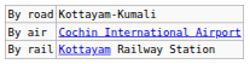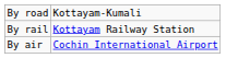 <table class="wikitable">
 <tr>
 <td>By road</td>
 <td>Kottayam-Kumali</td>
 </tr>
 <tr>
+<td>By rail</td>
+<td><a href='#'>Kottayam</a> Railway Station</td>
+</tr>
+<tr>
 <td>By air</td>
 <td><a href='#'>Cochin International Airport</a></td>
 </tr>
-<tr>
-<td>By rail</td>
-<td><a href='#'>Kottayam</a> Railway Station</td>
-</tr>
 </table>
